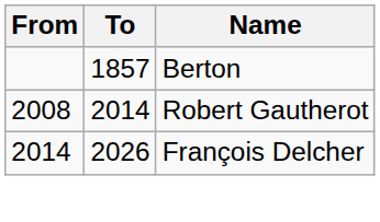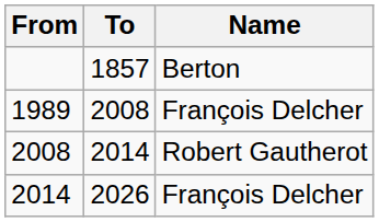 <table class="wikitable">
 <tr>
 <th>From</th>
 <th>To</th>
 <th>Name</th>
 </tr>
 <tr>
 <td></td>
 <td>1857</td>
 <td>Berton</td>
 </tr>
 <tr>
+<td>1989</td>
+<td>2008</td>
+<td>François Delcher</td>
+</tr>
+<tr>
 <td>2008</td>
 <td>2014</td>
 <td>Robert Gautherot</td>
 </tr>
 <tr>
 <td>2014</td>
 <td>2026</td>
 <td>François Delcher</td>
 </tr>
 </table>
